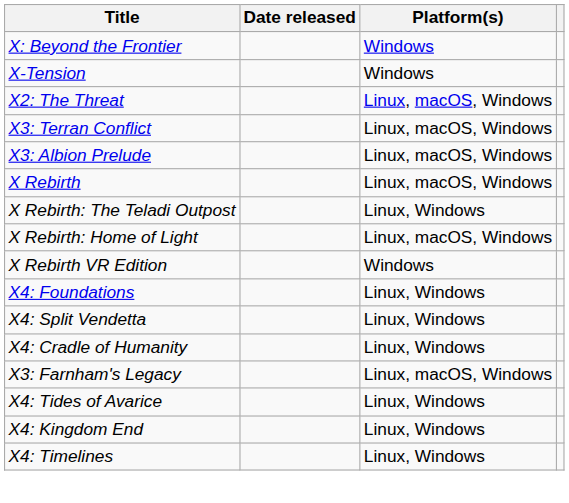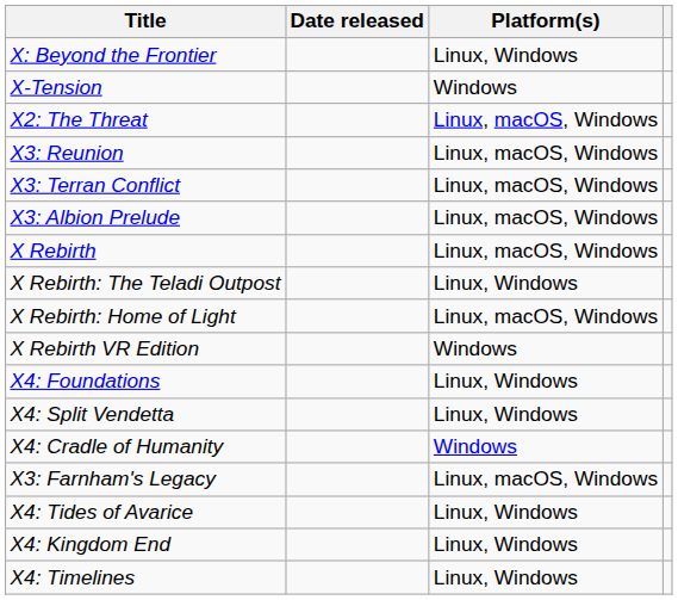 <table class="wikitable sortable col4center">
 <tr>
 <th>Title</th>
 <th>Date released</th>
 <th>Platform(s)</th>
 <th></th>
 </tr>
 <tr>
 <td><em><a href='#'>X: Beyond the Frontier</a></em></td>
 <td></td>
-<td><a href='#'>Windows</a></td>
+<td>Linux, Windows</td>
 <td></td>
 </tr>
 <tr>
 <td><em><a href='#'>X-Tension</a></em></td>
 <td></td>
 <td>Windows</td>
 <td></td>
 </tr>
 <tr>
 <td><em><a href='#'>X2: The Threat</a></em></td>
 <td></td>
 <td><a href='#'>Linux</a>, <a href='#'>macOS</a>, Windows</td>
+<td></td>
+</tr>
+<tr>
+<td><em><a href='#'>X3: Reunion</a></em></td>
+<td></td>
+<td>Linux, macOS, Windows</td>
 <td></td>
 </tr>
 <tr>
 <td><em><a href='#'>X3: Terran Conflict</a></em></td>
 <td></td>
 <td>Linux, macOS, Windows</td>
 <td></td>
 </tr>
 <tr>
 <td><em><a href='#'>X3: Albion Prelude</a></em></td>
 <td></td>
 <td>Linux, macOS, Windows</td>
 <td></td>
 </tr>
 <tr>
 <td><em><a href='#'>X Rebirth</a></em></td>
 <td></td>
 <td>Linux, macOS, Windows</td>
 <td></td>
 </tr>
 <tr>
 <td><em>X Rebirth: The Teladi Outpost</em></td>
 <td></td>
 <td>Linux, Windows</td>
 <td></td>
 </tr>
 <tr>
 <td><em>X Rebirth: Home of Light</em></td>
 <td></td>
 <td>Linux, macOS, Windows</td>
 <td></td>
 </tr>
 <tr>
 <td><em>X Rebirth VR Edition</em></td>
 <td></td>
 <td>Windows</td>
 <td></td>
 </tr>
 <tr>
 <td><em><a href='#'>X4: Foundations</a></em></td>
 <td></td>
 <td>Linux, Windows</td>
 <td></td>
 </tr>
 <tr>
 <td><em>X4: Split Vendetta</em></td>
 <td></td>
 <td>Linux, Windows</td>
 <td></td>
 </tr>
 <tr>
 <td><em>X4: Cradle of Humanity</em></td>
 <td></td>
-<td>Linux, Windows</td>
+<td><a href='#'>Windows</a></td>
 <td></td>
 </tr>
 <tr>
 <td><em>X3: Farnham's Legacy</em></td>
 <td></td>
 <td>Linux, macOS, Windows</td>
 <td></td>
 </tr>
 <tr>
 <td><em>X4: Tides of Avarice</em></td>
 <td></td>
 <td>Linux, Windows</td>
 <td></td>
 </tr>
 <tr>
 <td><em>X4: Kingdom End</em></td>
 <td></td>
 <td>Linux, Windows</td>
 <td></td>
 </tr>
 <tr>
 <td><em>X4: Timelines</em></td>
 <td></td>
 <td>Linux, Windows</td>
 <td></td>
 </tr>
 </table>
